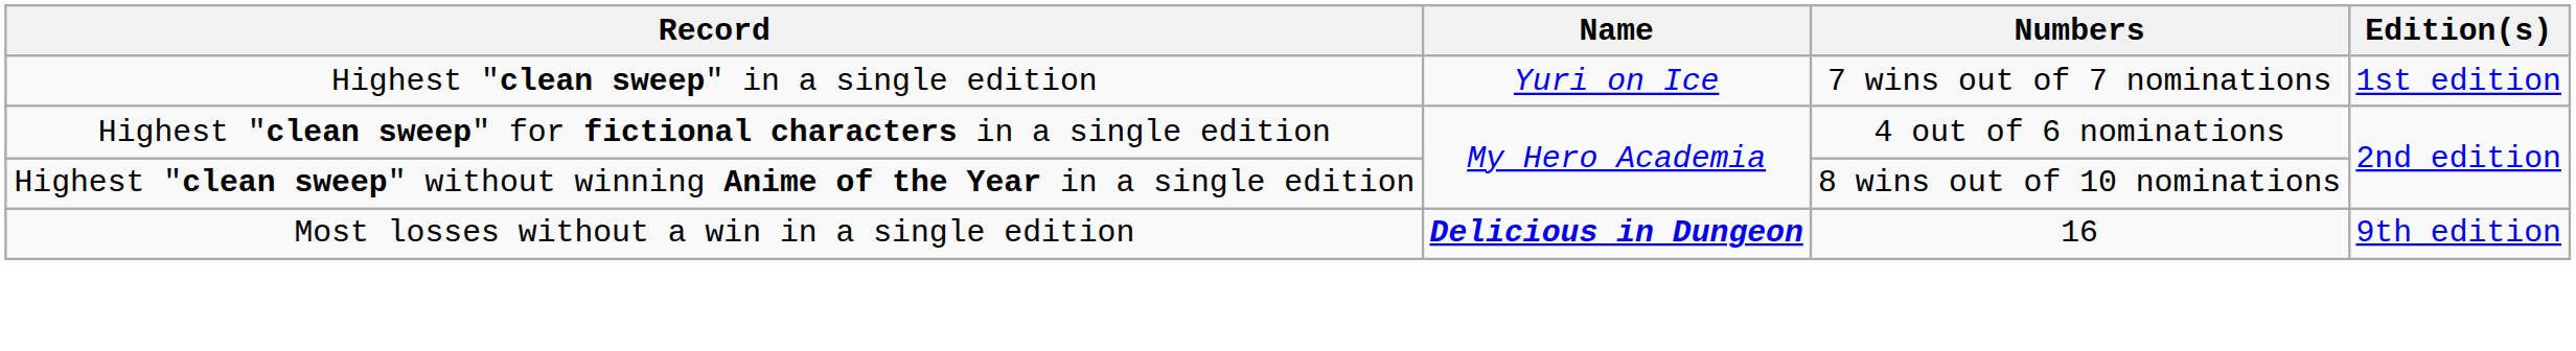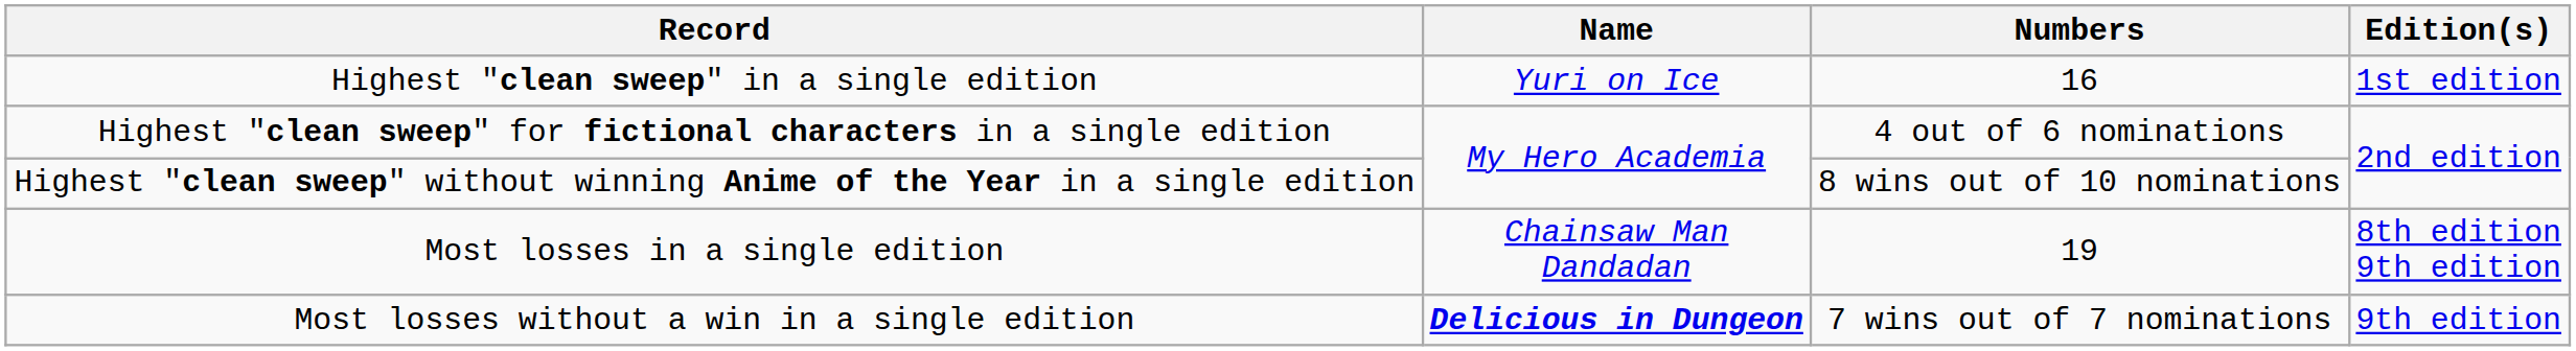 <table class="wikitable plainrowheaders sortable" style="text-align:center;margin:auto;">
 <tr>
 <th>Record</th>
 <th>Name</th>
 <th>Numbers</th>
 <th>Edition(s)</th>
 </tr>
 <tr>
 <td>Highest "<strong>clean sweep</strong>" in a single edition</td>
 <td><em><a href='#'>Yuri on Ice</a></em></td>
-<td>7 wins out of 7 nominations</td>
+<td>16</td>
 <td><a href='#'>1st edition</a></td>
 </tr>
 <tr>
 <td>Highest "<strong>clean sweep</strong>" for <strong>fictional characters</strong> in a single edition</td>
 <td rowspan="2"><em><a href='#'>My Hero Academia</a></em> </td>
 <td>4 out of 6 nominations</td>
 <td rowspan="2"><a href='#'>2nd edition</a></td>
 </tr>
 <tr>
 <td>Highest "<strong>clean sweep</strong>" without winning <strong>Anime of the Year</strong> in a single edition</td>
 <td>8 wins out of 10 nominations</td>
 </tr>
 <tr>
+<td>Most losses in a single edition</td>
+<td><em><a href='#'>Chainsaw Man</a></em><br><em><a href='#'>Dandadan</a></em></td>
+<td>19</td>
+<td><a href='#'>8th edition</a><br><a href='#'>9th edition</a></td>
+</tr>
+<tr>
 <td>Most losses without a win in a single edition</td>
 <td><strong><em><a href='#'>Delicious in Dungeon</a></em></strong></td>
-<td>16</td>
+<td>7 wins out of 7 nominations</td>
 <td><a href='#'>9th edition</a></td>
 </tr>
 </table>
